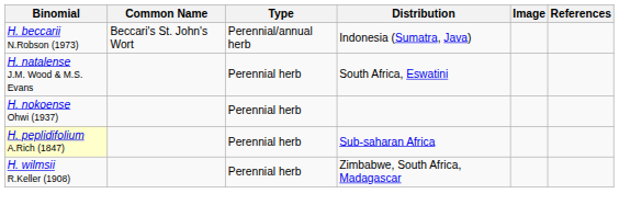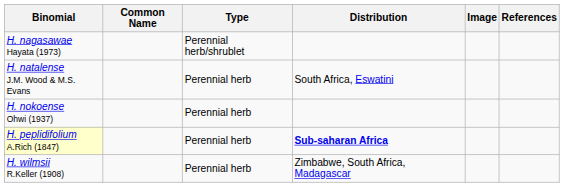 <table class="wikitable mw-collapsible ">
 <tr>
 <th>Binomial</th>
 <th>Common Name</th>
 <th>Type</th>
 <th>Distribution</th>
 <th>Image</th>
 <th>References</th>
 </tr>
 <tr>
-<td><em><a href='#'>H. beccarii</a></em><br><small>N.Robson (1973)</small></td>
-<td>Beccari's St. John's Wort</td>
-<td>Perennial/annual herb</td>
-<td>Indonesia (<a href='#'>Sumatra</a>, <a href='#'>Java</a>)</td>
+<td><em><a href='#'>H. nagasawae</a></em><br><small>Hayata (1973)</small></td>
+<td></td>
+<td>Perennial herb/shrublet</td>
+<td></td>
 <td></td>
 <td></td>
 </tr>
 <tr>
 <td><em><a href='#'>H. natalense</a></em><br><small>J.M. Wood & M.S. Evans</small></td>
 <td></td>
 <td>Perennial herb</td>
 <td>South Africa, <a href='#'>Eswatini</a></td>
 <td></td>
 <td></td>
 </tr>
 <tr>
 <td><em><a href='#'>H. nokoense</a></em><br><small>Ohwi (1937)</small></td>
 <td></td>
 <td>Perennial herb</td>
 <td></td>
 <td></td>
 <td></td>
 </tr>
 <tr>
 <td scope="row" style="background:#FFFFCC;"><em><a href='#'>H. peplidifolium</a></em><br><small>A.Rich (1847)</small></td>
 <td></td>
 <td>Perennial herb</td>
-<td><a href='#'>Sub-saharan Africa</a></td>
+<td><strong><a href='#'>Sub-saharan Africa</a></strong></td>
 <td></td>
 <td></td>
 </tr>
 <tr>
 <td><em><a href='#'>H. wilmsii</a></em><br><small>R.Keller (1908)</small></td>
 <td></td>
 <td>Perennial herb</td>
 <td>Zimbabwe, South Africa, <a href='#'>Madagascar</a></td>
 <td></td>
 <td></td>
 </tr>
 </table>
